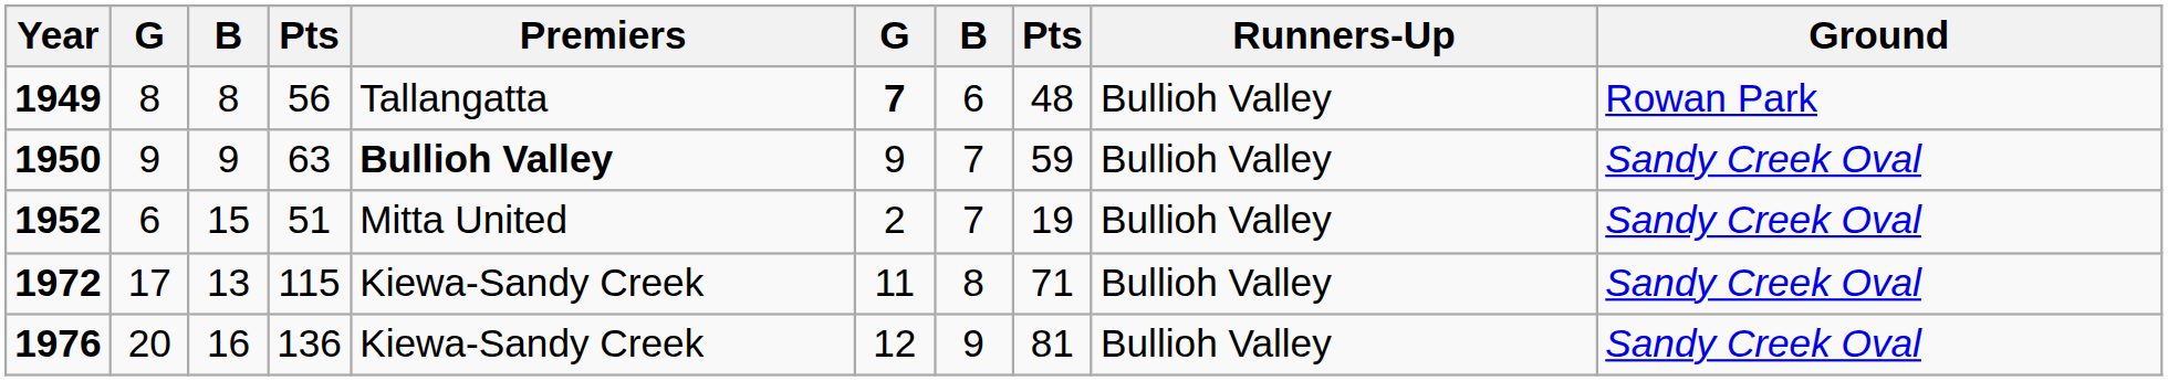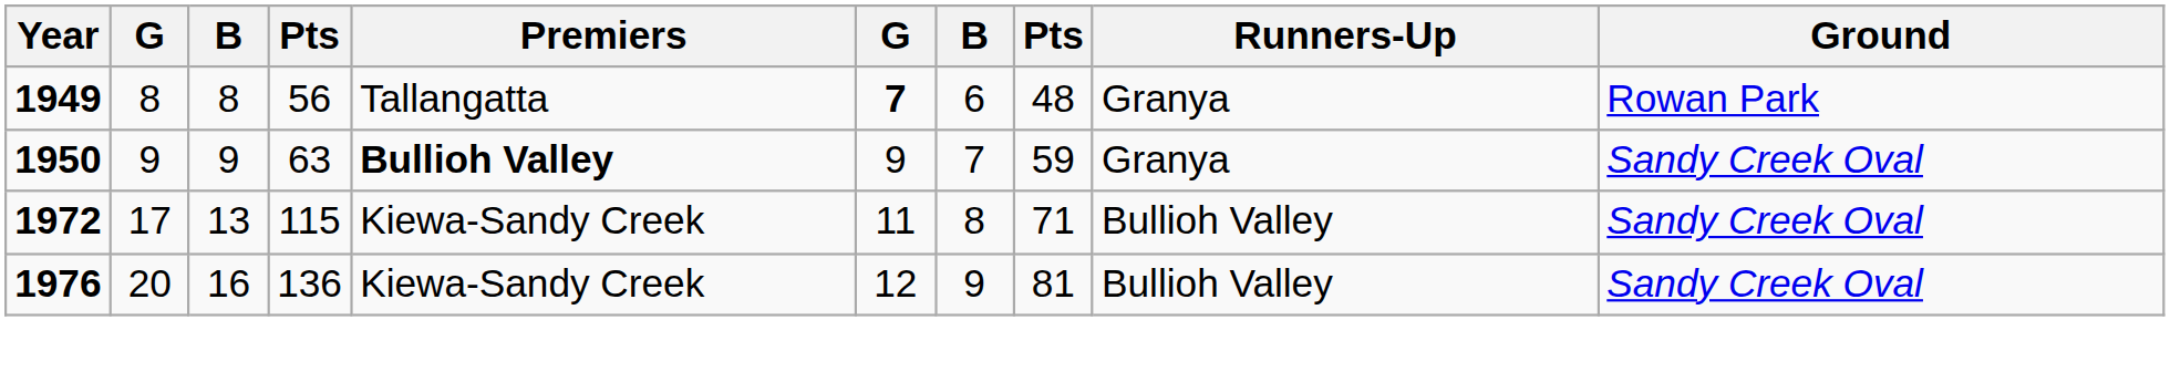 <table class="wikitable">
 <tr>
 <th width="25">Year</th>
 <th width="25">G</th>
 <th width="25">B</th>
 <th width="25">Pts</th>
 <th width="200">Premiers</th>
 <th width="25">G</th>
 <th width="25">B</th>
 <th width="25">Pts</th>
 <th width="200">Runners-Up</th>
 <th width="225">Ground</th>
 </tr>
 <tr>
 <td align="center"><strong>1949</strong></td>
 <td align="center">8</td>
 <td align="center">8</td>
 <td align="center">56</td>
 <td>Tallangatta</td>
 <td align="center"><strong>7</strong></td>
 <td align="center">6</td>
 <td align="center">48</td>
-<td>Bullioh Valley</td>
+<td>Granya</td>
 <td><a href='#'>Rowan Park</a></td>
 </tr>
 <tr>
 <td align="center"><strong>1950</strong></td>
 <td align="center">9</td>
 <td align="center">9</td>
 <td align="center">63</td>
 <td><strong>Bullioh Valley</strong></td>
 <td align="center">9</td>
 <td align="center">7</td>
 <td align="center">59</td>
-<td>Bullioh Valley</td>
-<td><em><a href='#'>Sandy Creek Oval</a></em></td>
-</tr>
-<tr>
-<td align="center"><strong>1952</strong></td>
-<td align="center">6</td>
-<td align="center">15</td>
-<td align="center">51</td>
-<td>Mitta United</td>
-<td align="center">2</td>
-<td align="center">7</td>
-<td align="center">19</td>
-<td>Bullioh Valley</td>
+<td>Granya</td>
 <td><em><a href='#'>Sandy Creek Oval</a></em></td>
 </tr>
 <tr>
 <td align="center"><strong>1972</strong></td>
 <td align="center">17</td>
 <td align="center">13</td>
 <td align="center">115</td>
 <td>Kiewa-Sandy Creek</td>
 <td align="center">11</td>
 <td align="center">8</td>
 <td align="center">71</td>
 <td>Bullioh Valley</td>
 <td><em><a href='#'>Sandy Creek Oval</a></em></td>
 </tr>
 <tr>
 <td align="center"><strong>1976</strong></td>
 <td align="center">20</td>
 <td align="center">16</td>
 <td align="center">136</td>
 <td>Kiewa-Sandy Creek</td>
 <td align="center">12</td>
 <td align="center">9</td>
 <td align="center">81</td>
 <td>Bullioh Valley</td>
 <td><em><a href='#'>Sandy Creek Oval</a></em></td>
 </tr>
 </table>
